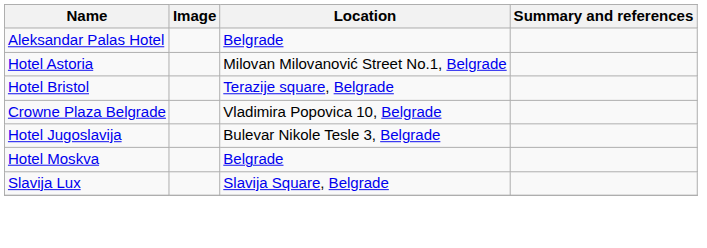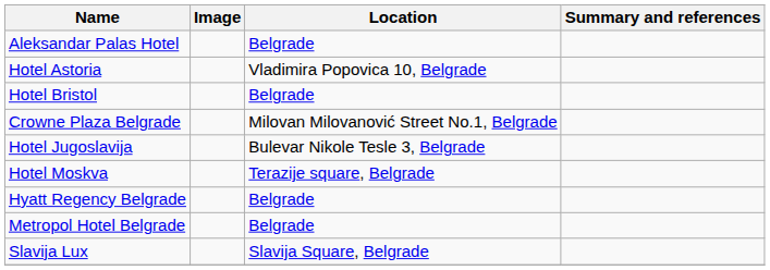 <table class="wikitable">
 <tr>
 <th>Name</th>
 <th>Image</th>
 <th>Location</th>
 <th>Summary and references</th>
 </tr>
 <tr>
 <td><a href='#'>Aleksandar Palas Hotel</a></td>
 <td></td>
 <td><a href='#'>Belgrade</a></td>
 <td></td>
 </tr>
 <tr>
 <td><a href='#'>Hotel Astoria</a></td>
 <td></td>
-<td>Milovan Milovanović Street No.1, <a href='#'>Belgrade</a></td>
+<td>Vladimira Popovica 10, <a href='#'>Belgrade</a></td>
 <td></td>
 </tr>
 <tr>
 <td><a href='#'>Hotel Bristol</a></td>
 <td></td>
-<td><a href='#'>Terazije square</a>, <a href='#'>Belgrade</a></td>
+<td><a href='#'>Belgrade</a></td>
 <td></td>
 </tr>
 <tr>
 <td><a href='#'>Crowne Plaza Belgrade</a></td>
 <td></td>
-<td>Vladimira Popovica 10, <a href='#'>Belgrade</a></td>
+<td>Milovan Milovanović Street No.1, <a href='#'>Belgrade</a></td>
 <td></td>
 </tr>
 <tr>
 <td><a href='#'>Hotel Jugoslavija</a></td>
 <td></td>
 <td>Bulevar Nikole Tesle 3, <a href='#'>Belgrade</a></td>
 <td></td>
 </tr>
 <tr>
 <td><a href='#'>Hotel Moskva</a></td>
+<td></td>
+<td><a href='#'>Terazije square</a>, <a href='#'>Belgrade</a></td>
+<td></td>
+</tr>
+<tr>
+<td><a href='#'>Hyatt Regency Belgrade</a></td>
+<td></td>
+<td><a href='#'>Belgrade</a></td>
+<td></td>
+</tr>
+<tr>
+<td><a href='#'>Metropol Hotel Belgrade</a></td>
 <td></td>
 <td><a href='#'>Belgrade</a></td>
 <td></td>
 </tr>
 <tr>
 <td><a href='#'>Slavija Lux</a></td>
 <td></td>
 <td><a href='#'>Slavija Square</a>, <a href='#'>Belgrade</a></td>
 <td></td>
 </tr>
 <tr>
 </tr>
 </table>
